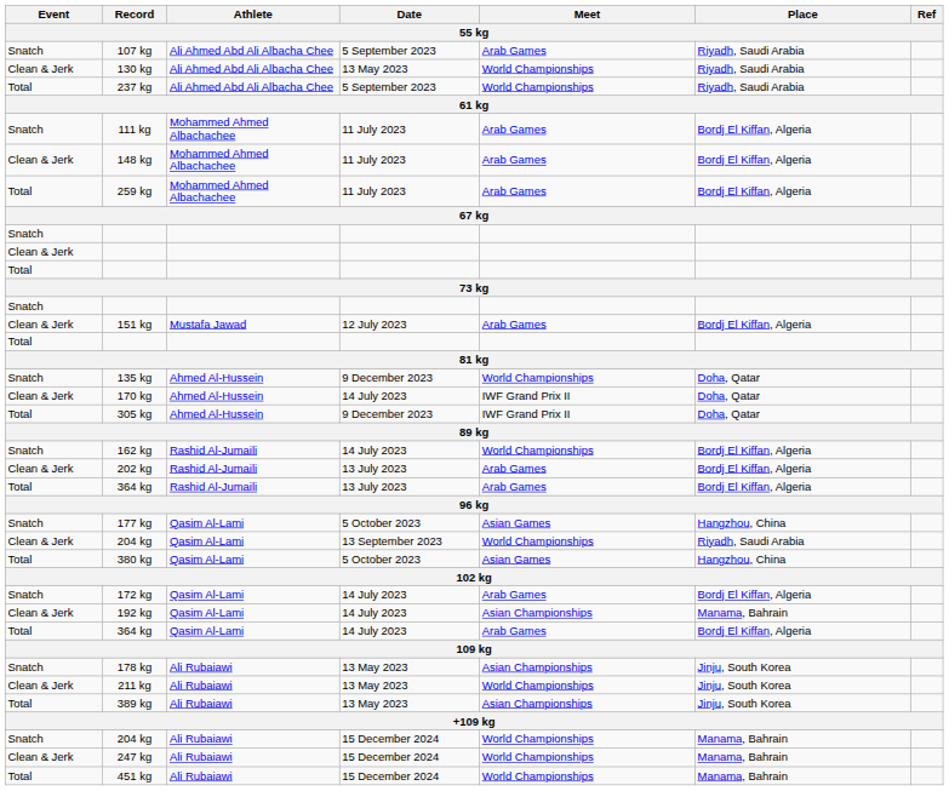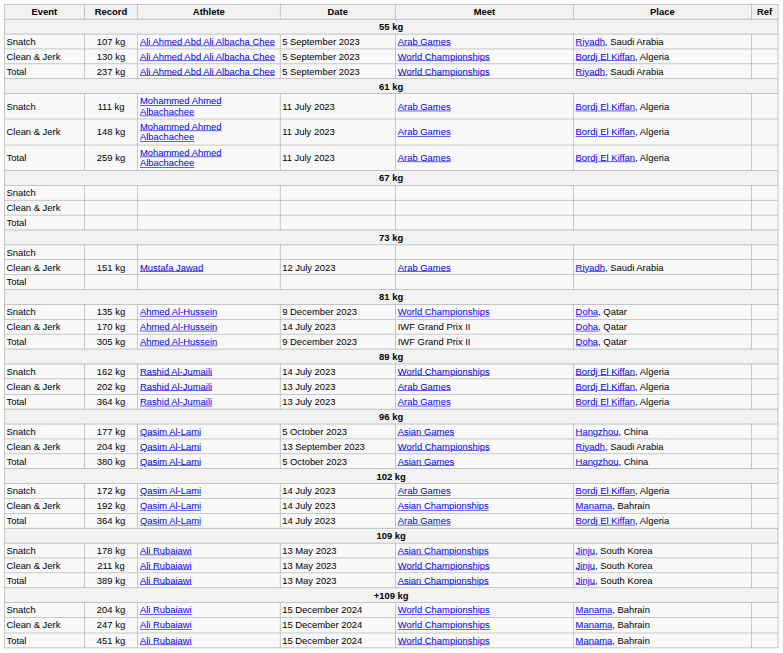 <table class="wikitable" style="font-size:95%;">
 <tr>
 <th width=9%>Event</th>
 <th width=6%>Record</th>
 <th width=16%>Athlete</th>
 <th width=13%>Date</th>
 <th width=20%>Meet</th>
 <th width=20%>Place</th>
 <th width=3%>Ref</th>
 </tr>
 <tr bgcolor="#DDDDDD">
 <th colspan="7">55 kg</th>
 </tr>
 <tr>
 <td>Snatch</td>
 <td align="center">107 kg</td>
 <td><a href='#'>Ali Ahmed Abd Ali Albacha Chee</a></td>
 <td>5 September 2023</td>
 <td><a href='#'>Arab Games</a></td>
 <td><a href='#'>Riyadh</a>, Saudi Arabia</td>
 <td></td>
 </tr>
 <tr>
 <td>Clean & Jerk</td>
 <td align="center">130 kg</td>
 <td><a href='#'>Ali Ahmed Abd Ali Albacha Chee</a></td>
-<td>13 May 2023</td>
+<td>5 September 2023</td>
 <td><a href='#'>World Championships</a></td>
-<td><a href='#'>Riyadh</a>, Saudi Arabia</td>
+<td><a href='#'>Bordj El Kiffan</a>, Algeria</td>
 <td></td>
 </tr>
 <tr>
 <td>Total</td>
 <td align="center">237 kg</td>
 <td><a href='#'>Ali Ahmed Abd Ali Albacha Chee</a></td>
 <td>5 September 2023</td>
 <td><a href='#'>World Championships</a></td>
 <td><a href='#'>Riyadh</a>, Saudi Arabia</td>
 <td></td>
 </tr>
 <tr bgcolor="#DDDDDD">
 <th colspan="7">61 kg</th>
 </tr>
 <tr>
 <td>Snatch</td>
 <td align="center">111 kg</td>
 <td><a href='#'>Mohammed Ahmed Albachachee</a></td>
 <td>11 July 2023</td>
 <td><a href='#'>Arab Games</a></td>
 <td><a href='#'>Bordj El Kiffan</a>, Algeria</td>
 <td></td>
 </tr>
 <tr>
 <td>Clean & Jerk</td>
 <td align="center">148 kg</td>
 <td><a href='#'>Mohammed Ahmed Albachachee</a></td>
 <td>11 July 2023</td>
 <td><a href='#'>Arab Games</a></td>
 <td><a href='#'>Bordj El Kiffan</a>, Algeria</td>
 <td></td>
 </tr>
 <tr>
 <td>Total</td>
 <td align="center">259 kg</td>
 <td><a href='#'>Mohammed Ahmed Albachachee</a></td>
 <td>11 July 2023</td>
 <td><a href='#'>Arab Games</a></td>
 <td><a href='#'>Bordj El Kiffan</a>, Algeria</td>
 <td></td>
 </tr>
 <tr bgcolor="#DDDDDD">
 <th colspan="7">67 kg</th>
 </tr>
 <tr>
 <td>Snatch</td>
 <td align="center"></td>
 <td></td>
 <td></td>
 <td></td>
 <td></td>
 <td></td>
 </tr>
 <tr>
 <td>Clean & Jerk</td>
 <td align="center"></td>
 <td></td>
 <td></td>
 <td></td>
 <td></td>
 <td></td>
 </tr>
 <tr>
 <td>Total</td>
 <td align="center"></td>
 <td></td>
 <td></td>
 <td></td>
 <td></td>
 <td></td>
 </tr>
 <tr bgcolor="#DDDDDD">
 <th colspan="7">73 kg</th>
 </tr>
 <tr>
 <td>Snatch</td>
 <td align="center"></td>
 <td></td>
 <td></td>
 <td></td>
 <td></td>
 <td></td>
 </tr>
 <tr>
 <td>Clean & Jerk</td>
 <td align="center">151 kg</td>
 <td><a href='#'>Mustafa Jawad</a></td>
 <td>12 July 2023</td>
 <td><a href='#'>Arab Games</a></td>
-<td><a href='#'>Bordj El Kiffan</a>, Algeria</td>
+<td><a href='#'>Riyadh</a>, Saudi Arabia</td>
 <td></td>
 </tr>
 <tr>
 <td>Total</td>
 <td align="center"></td>
 <td></td>
 <td></td>
 <td></td>
 <td></td>
 <td></td>
 </tr>
 <tr bgcolor="#DDDDDD">
 <th colspan="7">81 kg</th>
 </tr>
 <tr>
 <td>Snatch</td>
 <td align="center">135 kg</td>
 <td><a href='#'>Ahmed Al-Hussein</a></td>
 <td>9 December 2023</td>
 <td><a href='#'>World Championships</a></td>
 <td><a href='#'>Doha</a>, Qatar</td>
 <td></td>
 </tr>
 <tr>
 <td>Clean & Jerk</td>
 <td align="center">170 kg</td>
 <td><a href='#'>Ahmed Al-Hussein</a></td>
 <td>14 July 2023</td>
 <td>IWF Grand Prix II</td>
 <td><a href='#'>Doha</a>, Qatar</td>
 <td></td>
 </tr>
 <tr>
 <td>Total</td>
 <td align="center">305 kg</td>
 <td><a href='#'>Ahmed Al-Hussein</a></td>
 <td>9 December 2023</td>
 <td>IWF Grand Prix II</td>
 <td><a href='#'>Doha</a>, Qatar</td>
 <td></td>
 </tr>
 <tr bgcolor="#DDDDDD">
 <th colspan="7">89 kg</th>
 </tr>
 <tr>
 <td>Snatch</td>
 <td align="center">162 kg</td>
 <td><a href='#'>Rashid Al-Jumaili</a></td>
 <td>14 July 2023</td>
 <td><a href='#'>World Championships</a></td>
 <td><a href='#'>Bordj El Kiffan</a>, Algeria</td>
 <td></td>
 </tr>
 <tr>
 <td>Clean & Jerk</td>
 <td align="center">202 kg</td>
 <td><a href='#'>Rashid Al-Jumaili</a></td>
 <td>13 July 2023</td>
 <td><a href='#'>Arab Games</a></td>
 <td><a href='#'>Bordj El Kiffan</a>, Algeria</td>
 <td></td>
 </tr>
 <tr>
 <td>Total</td>
 <td align="center">364 kg</td>
 <td><a href='#'>Rashid Al-Jumaili</a></td>
 <td>13 July 2023</td>
 <td><a href='#'>Arab Games</a></td>
 <td><a href='#'>Bordj El Kiffan</a>, Algeria</td>
 <td></td>
 </tr>
 <tr bgcolor="#DDDDDD">
 <th colspan="7">96 kg</th>
 </tr>
 <tr>
 <td>Snatch</td>
 <td align="center">177 kg</td>
 <td><a href='#'>Qasim Al-Lami</a></td>
 <td>5 October 2023</td>
 <td><a href='#'>Asian Games</a></td>
 <td><a href='#'>Hangzhou</a>, China</td>
 <td></td>
 </tr>
 <tr>
 <td>Clean & Jerk</td>
 <td align="center">204 kg</td>
 <td><a href='#'>Qasim Al-Lami</a></td>
 <td>13 September 2023</td>
 <td><a href='#'>World Championships</a></td>
 <td><a href='#'>Riyadh</a>, Saudi Arabia</td>
 <td></td>
 </tr>
 <tr>
 <td>Total</td>
 <td align="center">380 kg</td>
 <td><a href='#'>Qasim Al-Lami</a></td>
 <td>5 October 2023</td>
 <td><a href='#'>Asian Games</a></td>
 <td><a href='#'>Hangzhou</a>, China</td>
 <td></td>
 </tr>
 <tr bgcolor="#DDDDDD">
 <th colspan="7">102 kg</th>
 </tr>
 <tr>
 <td>Snatch</td>
 <td align="center">172 kg</td>
 <td><a href='#'>Qasim Al-Lami</a></td>
 <td>14 July 2023</td>
 <td><a href='#'>Arab Games</a></td>
 <td><a href='#'>Bordj El Kiffan</a>, Algeria</td>
 <td></td>
 </tr>
 <tr>
 <td>Clean & Jerk</td>
 <td align="center">192 kg</td>
 <td><a href='#'>Qasim Al-Lami</a></td>
 <td>14 July 2023</td>
 <td><a href='#'>Asian Championships</a></td>
 <td><a href='#'>Manama</a>, Bahrain</td>
 <td></td>
 </tr>
 <tr>
 <td>Total</td>
 <td align="center">364 kg</td>
 <td><a href='#'>Qasim Al-Lami</a></td>
 <td>14 July 2023</td>
 <td><a href='#'>Arab Games</a></td>
 <td><a href='#'>Bordj El Kiffan</a>, Algeria</td>
 <td></td>
 </tr>
 <tr bgcolor="#DDDDDD">
 <th colspan="7">109 kg</th>
 </tr>
 <tr>
 <td>Snatch</td>
 <td align="center">178 kg</td>
 <td><a href='#'>Ali Rubaiawi</a></td>
 <td>13 May 2023</td>
 <td><a href='#'>Asian Championships</a></td>
 <td><a href='#'>Jinju</a>, South Korea</td>
 <td></td>
 </tr>
 <tr>
 <td>Clean & Jerk</td>
 <td align="center">211 kg</td>
 <td><a href='#'>Ali Rubaiawi</a></td>
 <td>13 May 2023</td>
 <td><a href='#'>World Championships</a></td>
 <td><a href='#'>Jinju</a>, South Korea</td>
 <td></td>
 </tr>
 <tr>
 <td>Total</td>
 <td align="center">389 kg</td>
 <td><a href='#'>Ali Rubaiawi</a></td>
 <td>13 May 2023</td>
 <td><a href='#'>Asian Championships</a></td>
 <td><a href='#'>Jinju</a>, South Korea</td>
 <td></td>
 </tr>
 <tr bgcolor="#DDDDDD">
 <th colspan="7">+109 kg</th>
 </tr>
 <tr>
 <td>Snatch</td>
 <td align="center">204 kg</td>
 <td><a href='#'>Ali Rubaiawi</a></td>
 <td>15 December 2024</td>
 <td><a href='#'>World Championships</a></td>
 <td><a href='#'>Manama</a>, Bahrain</td>
 <td></td>
 </tr>
 <tr>
 <td>Clean & Jerk</td>
 <td align="center">247 kg</td>
 <td><a href='#'>Ali Rubaiawi</a></td>
 <td>15 December 2024</td>
 <td><a href='#'>World Championships</a></td>
 <td><a href='#'>Manama</a>, Bahrain</td>
 <td></td>
 </tr>
 <tr>
 <td>Total</td>
 <td align="center">451 kg</td>
 <td><a href='#'>Ali Rubaiawi</a></td>
 <td>15 December 2024</td>
 <td><a href='#'>World Championships</a></td>
 <td><a href='#'>Manama</a>, Bahrain</td>
 <td></td>
 </tr>
 </table>
